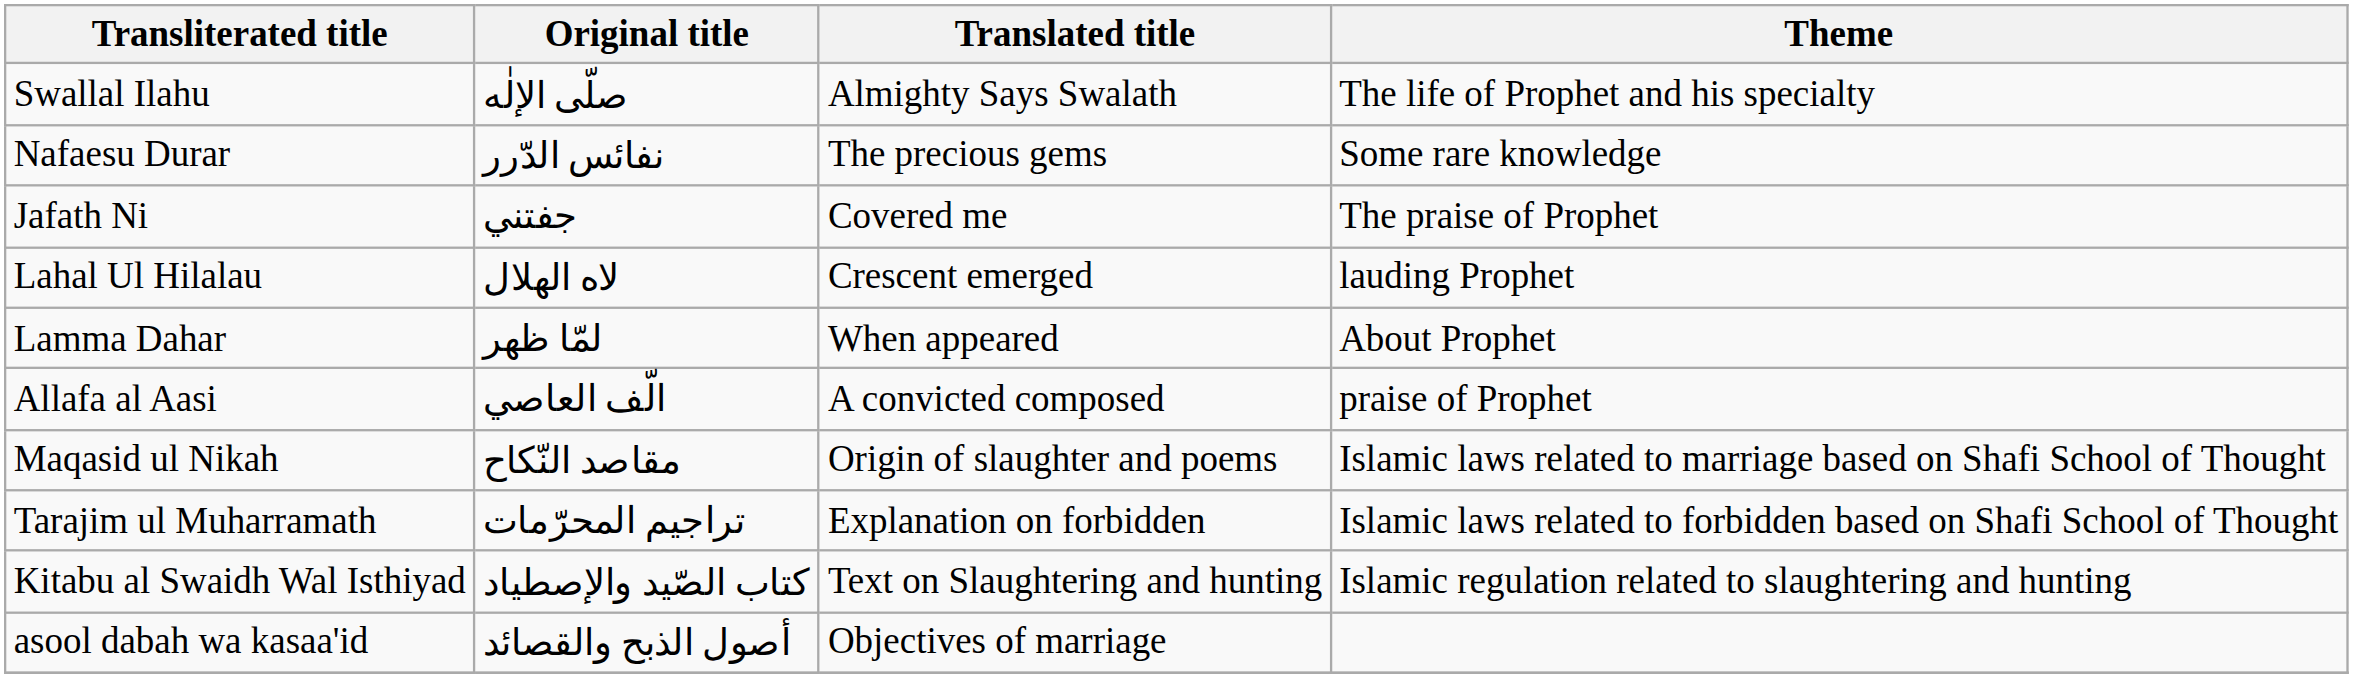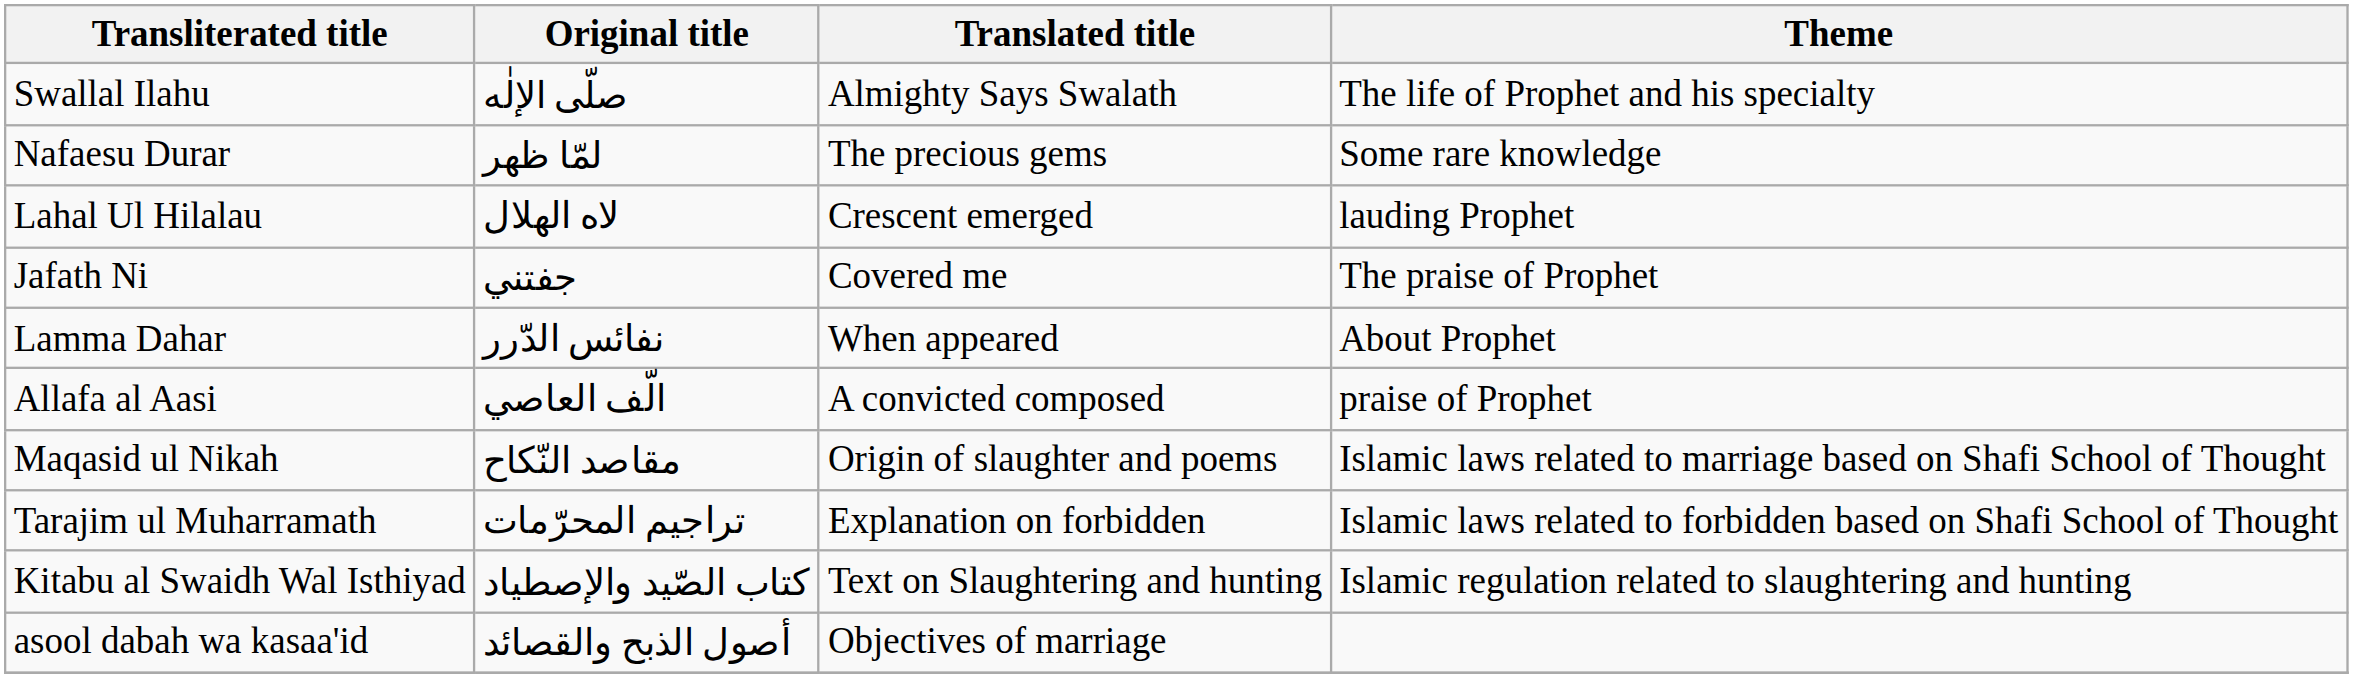 <table class="wikitable">
 <tr>
 <th>Transliterated title</th>
 <th>Original title</th>
 <th>Translated title</th>
 <th>Theme</th>
 </tr>
 <tr>
 <td>Swallal Ilahu</td>
 <td>صلّى الإلٰه</td>
 <td>Almighty Says Swalath</td>
 <td>The life of Prophet and his specialty</td>
 </tr>
 <tr>
 <td>Nafaesu Durar</td>
-<td>نفائس الدّرر</td>
+<td>لمّا ظهر</td>
 <td>The precious gems</td>
 <td>Some rare knowledge</td>
+</tr>
+<tr>
+<td>Lahal Ul Hilalau</td>
+<td>لاه الهلال</td>
+<td>Crescent emerged</td>
+<td>lauding Prophet</td>
 </tr>
 <tr>
 <td>Jafath Ni</td>
 <td>جفتني</td>
 <td>Covered me</td>
 <td>The praise of Prophet</td>
 </tr>
 <tr>
-<td>Lahal Ul Hilalau</td>
-<td>لاه الهلال</td>
-<td>Crescent emerged</td>
-<td>lauding Prophet</td>
-</tr>
-<tr>
 <td>Lamma Dahar</td>
-<td>لمّا ظهر</td>
+<td>نفائس الدّرر</td>
 <td>When appeared</td>
 <td>About Prophet</td>
 </tr>
 <tr>
 <td>Allafa al Aasi</td>
 <td>الّف العاصي</td>
 <td>A convicted composed</td>
 <td>praise of Prophet</td>
 </tr>
 <tr>
 <td>Maqasid ul Nikah</td>
 <td>مقاصد النّكاح</td>
 <td>Origin of slaughter and poems</td>
 <td>Islamic laws related to marriage based on Shafi School of Thought</td>
 </tr>
 <tr>
 <td>Tarajim ul Muharramath</td>
 <td>تراجيم المحرّمات</td>
 <td>Explanation on forbidden</td>
 <td>Islamic laws related to forbidden based on Shafi School of Thought</td>
 </tr>
 <tr>
 <td>Kitabu al Swaidh Wal Isthiyad</td>
 <td>كتاب الصّيد والإصطياد</td>
 <td>Text on Slaughtering and hunting</td>
 <td>Islamic regulation related to  slaughtering and hunting</td>
 </tr>
 <tr>
 <td>asool dabah wa kasaa'id</td>
 <td>أصول الذبح والقصائد</td>
 <td>Objectives of marriage</td>
 <td></td>
 </tr>
 <tr>
 </tr>
 </table>
